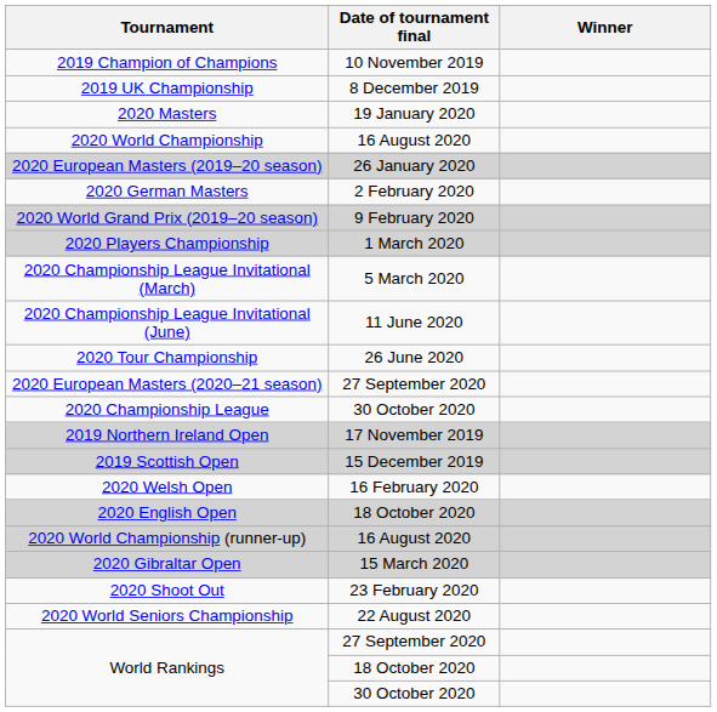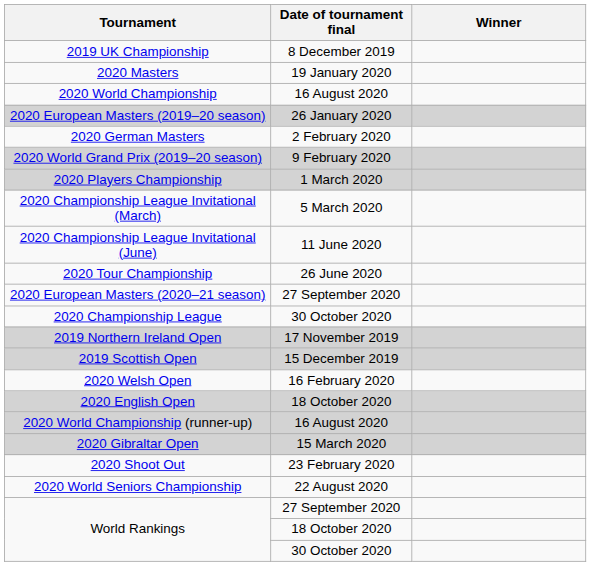 <table class="wikitable">
 <tr>
 <th scope="col" style="width: 310px;">Tournament</th>
 <th scope="col" style="width: 160px;">Date of tournament final</th>
 <th scope="col" style="width: 200px;">Winner</th>
-</tr>
-<tr>
-<td align="center"><a href='#'>2019 Champion of Champions</a></td>
-<td align="center">10 November 2019</td>
-<td></td>
 </tr>
 <tr>
 <td align="center"><a href='#'>2019 UK Championship</a></td>
 <td align="center">8 December 2019</td>
 <td></td>
 </tr>
 <tr>
 <td align="center"><a href='#'>2020 Masters</a></td>
 <td align="center">19 January 2020</td>
 <td></td>
 </tr>
 <tr>
 <td align="center"><a href='#'>2020 World Championship</a></td>
 <td align="center">16 August 2020</td>
 <td></td>
 </tr>
 <tr style="background:lightgrey">
 <td align="center"><a href='#'>2020 European Masters (2019–20 season)</a></td>
 <td align="center">26 January 2020</td>
 <td></td>
 </tr>
 <tr>
 <td align="center"><a href='#'>2020 German Masters</a></td>
 <td align="center">2 February 2020</td>
 <td></td>
 </tr>
 <tr style="background:lightgrey">
 <td align="center"><a href='#'>2020 World Grand Prix (2019–20 season)</a></td>
 <td align="center">9 February 2020</td>
 <td></td>
 </tr>
 <tr style="background:lightgrey">
 <td align="center"><a href='#'>2020 Players Championship</a></td>
 <td align="center">1 March 2020</td>
 <td></td>
 </tr>
 <tr>
 <td align="center"><a href='#'>2020 Championship League Invitational (March)</a></td>
 <td align="center">5 March 2020</td>
 <td></td>
 </tr>
 <tr>
 <td align="center"><a href='#'>2020 Championship League Invitational (June)</a></td>
 <td align="center">11 June 2020</td>
 <td></td>
 </tr>
 <tr>
 <td align="center"><a href='#'>2020 Tour Championship</a></td>
 <td align="center">26 June 2020</td>
 <td></td>
 </tr>
 <tr>
 <td align="center"><a href='#'>2020 European Masters (2020–21 season)</a></td>
 <td align="center">27 September 2020</td>
 <td></td>
 </tr>
 <tr>
 <td align="center"><a href='#'>2020 Championship League</a></td>
 <td align="center">30 October 2020</td>
 <td></td>
 </tr>
 <tr style="background:lightgrey">
 <td align="center"><a href='#'>2019 Northern Ireland Open</a></td>
 <td align="center">17 November 2019</td>
 <td></td>
 </tr>
 <tr style="background:lightgrey">
 <td align="center"><a href='#'>2019 Scottish Open</a></td>
 <td align="center">15 December 2019</td>
 <td></td>
 </tr>
 <tr>
 <td align="center"><a href='#'>2020 Welsh Open</a></td>
 <td align="center">16 February 2020</td>
 <td></td>
 </tr>
 <tr style="background:lightgrey">
 <td align="center"><a href='#'>2020 English Open</a></td>
 <td align="center">18 October 2020</td>
 <td></td>
 </tr>
 <tr style="background:lightgrey">
 <td align="center"><a href='#'>2020 World Championship</a> (runner-up)</td>
 <td align="center">16 August 2020</td>
 <td></td>
 </tr>
 <tr style="background:lightgrey">
 <td align="center"><a href='#'>2020 Gibraltar Open</a></td>
 <td align="center">15 March 2020</td>
 <td></td>
 </tr>
 <tr>
 <td align="center"><a href='#'>2020 Shoot Out</a></td>
 <td align="center">23 February 2020</td>
 <td></td>
 </tr>
 <tr>
 <td align="center"><a href='#'>2020 World Seniors Championship</a></td>
 <td align="center">22 August 2020</td>
 <td></td>
 </tr>
 <tr>
 <td align="center" rowspan=3>World Rankings</td>
 <td align="center">27 September 2020</td>
 <td></td>
 </tr>
 <tr>
 <td align="center">18 October 2020</td>
 <td></td>
 </tr>
 <tr>
 <td align="center">30 October 2020</td>
 <td></td>
 </tr>
 </table>
